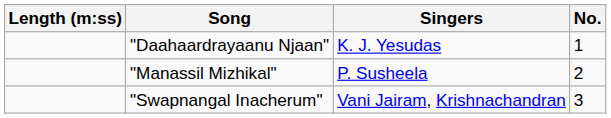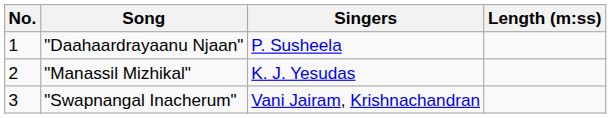 <table class="wikitable" style="font-size:95%;">
 <tr>
-<th>Length (m:ss)</th>
+<th>No.</th>
 <th>Song</th>
 <th>Singers</th>
-<th>No.</th>
+<th>Length (m:ss)</th>
 </tr>
 <tr>
+<td>1</td>
+<td>"Daahaardrayaanu Njaan"</td>
+<td><a href='#'>P. Susheela</a></td>
 <td></td>
-<td>"Daahaardrayaanu Njaan"</td>
-<td><a href='#'>K. J. Yesudas</a></td>
-<td>1</td>
 </tr>
 <tr>
+<td>2</td>
+<td>"Manassil Mizhikal"</td>
+<td><a href='#'>K. J. Yesudas</a></td>
 <td></td>
-<td>"Manassil Mizhikal"</td>
-<td><a href='#'>P. Susheela</a></td>
-<td>2</td>
 </tr>
 <tr>
-<td></td>
+<td>3</td>
 <td>"Swapnangal Inacherum"</td>
 <td><a href='#'>Vani Jairam</a>, <a href='#'>Krishnachandran</a></td>
-<td>3</td>
+<td></td>
 </tr>
 </table>
